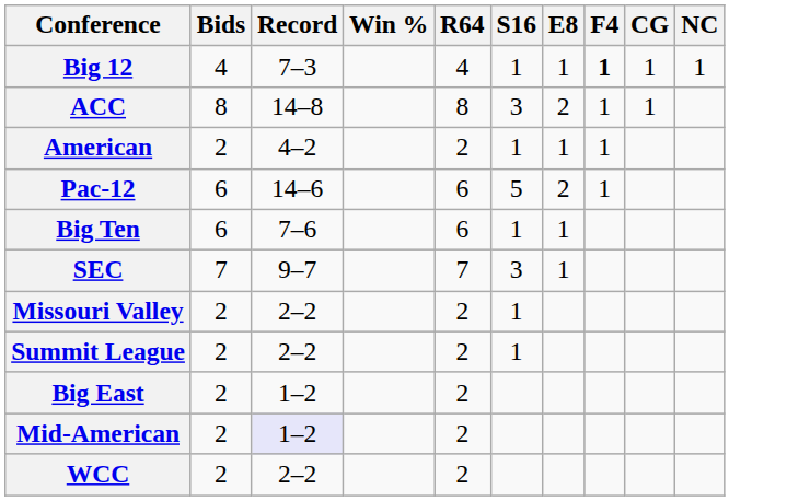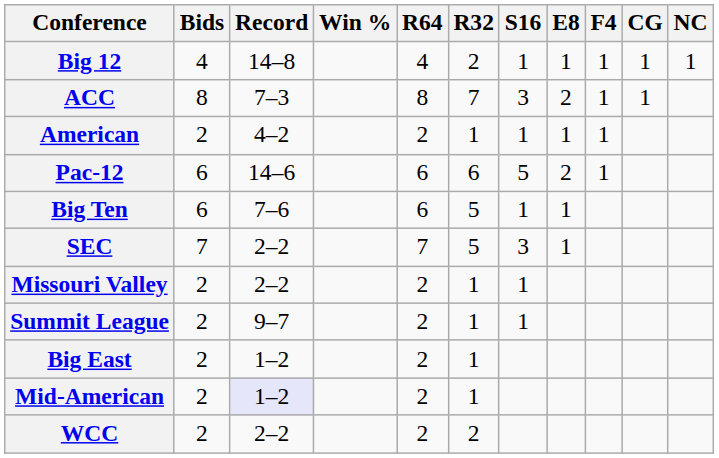 <table class="wikitable sortable plainrowheaders" style="text-align:center;">
 <tr>
 <th scope="col">Conference</th>
 <th scope="col">Bids</th>
 <th scope="col">Record</th>
 <th scope="col">Win %</th>
 <th scope="col">R64</th>
+<th scope="col">R32</th>
 <th scope="col">S16</th>
 <th scope="col">E8</th>
 <th scope="col">F4</th>
 <th scope="col">CG</th>
 <th scope="col">NC</th>
 </tr>
 <tr>
 <th scope="row"><a href='#'>Big 12</a></th>
 <td>4</td>
-<td>7–3</td>
+<td>14–8</td>
 <td></td>
 <td>4</td>
+<td>2</td>
 <td>1</td>
 <td>1</td>
-<td><strong>1</strong></td>
+<td>1</td>
 <td>1</td>
 <td>1</td>
 </tr>
 <tr>
 <th scope="row"><a href='#'>ACC</a></th>
 <td>8</td>
-<td>14–8</td>
+<td>7–3</td>
 <td></td>
 <td>8</td>
+<td>7</td>
 <td>3</td>
 <td>2</td>
 <td>1</td>
 <td>1</td>
 <td></td>
 </tr>
 <tr>
 <th scope="row"><a href='#'>American</a></th>
 <td>2</td>
 <td>4–2</td>
 <td></td>
 <td>2</td>
 <td>1</td>
 <td>1</td>
 <td>1</td>
+<td>1</td>
 <td></td>
 <td></td>
 </tr>
 <tr>
 <th scope="row"><a href='#'>Pac-12</a></th>
 <td>6</td>
 <td>14–6</td>
 <td></td>
+<td>6</td>
 <td>6</td>
 <td>5</td>
 <td>2</td>
 <td>1</td>
 <td></td>
 <td></td>
 </tr>
 <tr>
 <th scope="row"><a href='#'>Big Ten</a></th>
 <td>6</td>
 <td>7–6</td>
 <td></td>
 <td>6</td>
+<td>5</td>
 <td>1</td>
 <td>1</td>
 <td></td>
 <td></td>
 <td></td>
 </tr>
 <tr>
 <th scope="row"><a href='#'>SEC</a></th>
 <td>7</td>
-<td>9–7</td>
+<td>2–2</td>
 <td></td>
 <td>7</td>
+<td>5</td>
 <td>3</td>
 <td>1</td>
 <td></td>
 <td></td>
 <td></td>
 </tr>
 <tr>
 <th scope="row"><a href='#'>Missouri Valley</a></th>
 <td>2</td>
 <td>2–2</td>
 <td></td>
 <td>2</td>
 <td>1</td>
+<td>1</td>
 <td></td>
 <td></td>
 <td></td>
 <td></td>
 </tr>
 <tr>
 <th scope="row"><a href='#'>Summit League</a></th>
 <td>2</td>
-<td>2–2</td>
+<td>9–7</td>
 <td></td>
 <td>2</td>
+<td>1</td>
 <td>1</td>
 <td></td>
 <td></td>
 <td></td>
 <td></td>
 </tr>
 <tr>
 <th scope="row"><a href='#'>Big East</a></th>
 <td>2</td>
 <td>1–2</td>
 <td></td>
 <td>2</td>
+<td>1</td>
 <td></td>
 <td></td>
 <td></td>
 <td></td>
 <td></td>
 </tr>
 <tr>
 <th scope="row"><a href='#'>Mid-American</a></th>
 <td>2</td>
 <td style="background: lavender;">1–2</td>
 <td></td>
 <td>2</td>
+<td>1</td>
 <td></td>
 <td></td>
 <td></td>
 <td></td>
 <td></td>
 </tr>
 <tr>
 <th scope="row"><a href='#'>WCC</a></th>
 <td>2</td>
 <td>2–2</td>
 <td></td>
 <td>2</td>
+<td>2</td>
 <td></td>
 <td></td>
 <td></td>
 <td></td>
 <td></td>
 </tr>
 </table>
